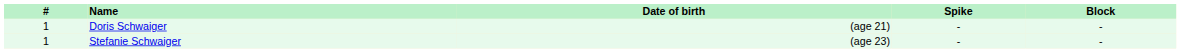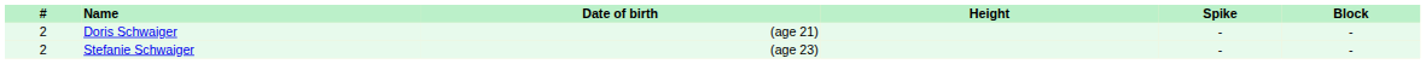 <table border=0 cellpadding=2 cellspacing=0  |- bgcolor=#FFECCE style="text-align:center; font-size:90%;" width=100%>
 <tr bgcolor=#BBF0C9>
 <th width=5%>#</th>
 <th width=22% align=left>Name</th>
 <th width=26%>Date of birth</th>
+<th width=22%>Height</th>
 <th width=8%>Spike</th>
 <th width=9%>Block</th>
 </tr>
 <tr bgcolor=#E7FAEC>
-<td>1</td>
+<td>2</td>
 <td align=left><a href='#'>Doris Schwaiger</a></td>
 <td align=right> (age 21)</td>
+<td></td>
 <td>-</td>
 <td>-</td>
 </tr>
 <tr bgcolor=#E7FAEC>
-<td>1</td>
+<td>2</td>
 <td align=left><a href='#'>Stefanie Schwaiger</a></td>
 <td align=right> (age 23)</td>
+<td></td>
 <td>-</td>
 <td>-</td>
 </tr>
 </table>
